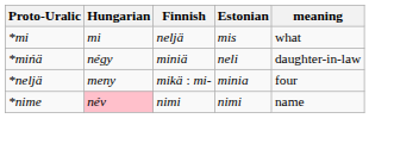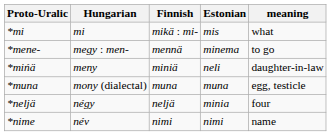 <table class="wikitable">
 <tr>
 <th>Proto-Uralic</th>
 <th>Hungarian</th>
 <th>Finnish</th>
 <th>Estonian</th>
 <th>meaning</th>
 </tr>
 <tr>
 <td><em>*mi</em></td>
 <td><em>mi</em></td>
-<td><em>neljä</em></td>
+<td><em>mikä</em> : <em>mi-</em></td>
 <td><em>mis</em></td>
 <td>what</td>
 </tr>
 <tr>
+<td><em>*mene-</em></td>
+<td><em>megy</em> : <em>men-</em></td>
+<td><em>mennä</em></td>
+<td><em>minema</em></td>
+<td>to go</td>
+</tr>
+<tr>
 <td><em>*mińä</em></td>
-<td><em>négy</em></td>
+<td><em>meny</em></td>
 <td><em>miniä</em></td>
 <td><em>neli</em></td>
 <td>daughter-in-law</td>
 </tr>
 <tr>
+<td><em>*muna</em></td>
+<td><em>mony</em> (dialectal)</td>
+<td><em>muna</em></td>
+<td><em>muna</em></td>
+<td>egg, testicle</td>
+</tr>
+<tr>
 <td><em>*neljä</em></td>
-<td><em>meny</em></td>
-<td><em>mikä</em> : <em>mi-</em></td>
+<td><em>négy</em></td>
+<td><em>neljä</em></td>
 <td><em>minia</em></td>
 <td>four</td>
 </tr>
 <tr>
 <td><em>*nime</em></td>
-<td style="background: pink;"><em>név</em></td>
+<td><em>név</em></td>
 <td><em>nimi</em></td>
 <td><em>nimi</em></td>
 <td>name</td>
 </tr>
 </table>
